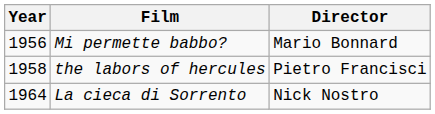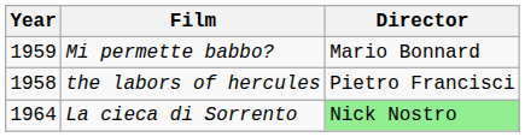 <table class="wikitable">
 <tr>
 <th>Year</th>
 <th>Film</th>
 <th>Director</th>
 </tr>
 <tr>
-<td>1956</td>
+<td>1959</td>
 <td><em>Mi permette babbo?</em></td>
 <td>Mario Bonnard</td>
 </tr>
 <tr>
 <td>1958</td>
 <td><em>the labors of hercules</em></td>
 <td>Pietro Francisci</td>
 </tr>
 <tr>
 <td>1964</td>
 <td><em>La cieca di Sorrento</em></td>
-<td>Nick Nostro</td>
+<td style="background: lightgreen;">Nick Nostro</td>
 </tr>
 </table>
